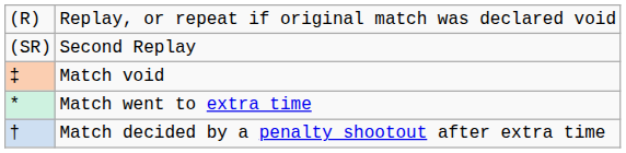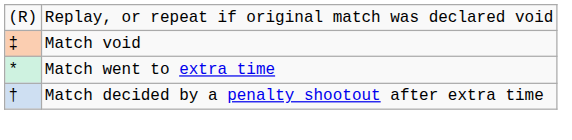 <table class="wikitable">
 <tr>
 <td>(R)</td>
 <td>Replay, or repeat if original match was declared void</td>
-</tr>
-<tr>
-<td>(SR)</td>
-<td>Second Replay</td>
 </tr>
 <tr>
 <td bgcolor=#FBCEB1>‡</td>
 <td>Match void</td>
 </tr>
 <tr>
 <td bgcolor=#CEF2E0>*</td>
 <td>Match went to <a href='#'>extra time</a></td>
 </tr>
 <tr>
 <td bgcolor=#cedff2>†</td>
 <td>Match decided by a <a href='#'>penalty shootout</a> after extra time</td>
 </tr>
 </table>
